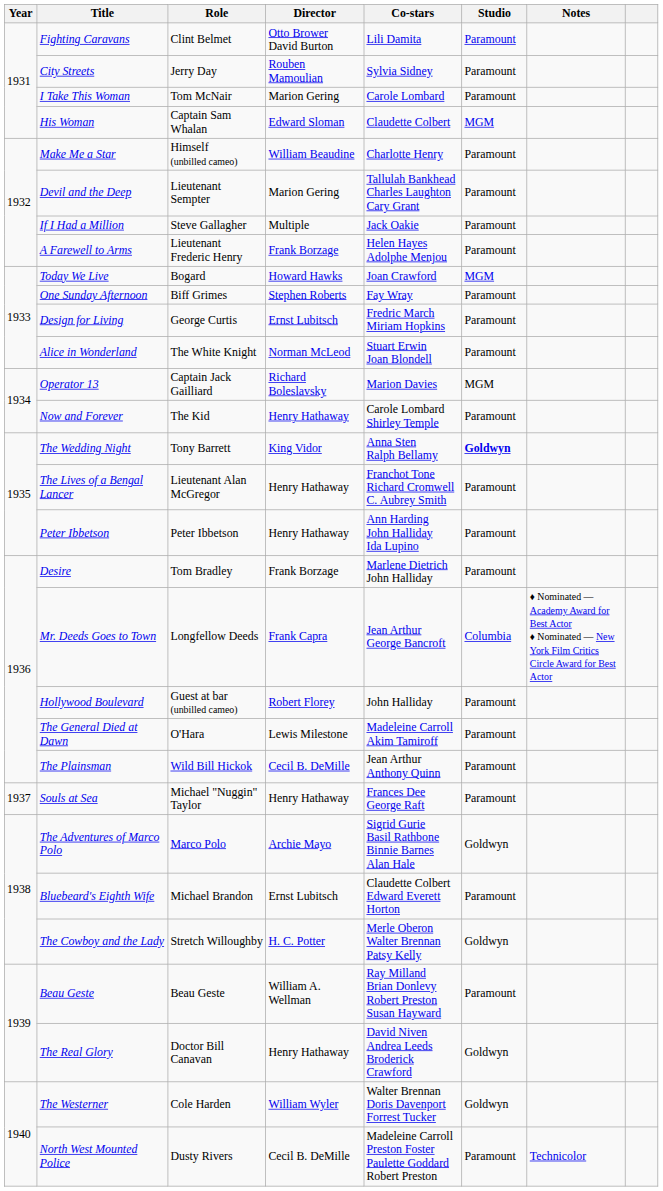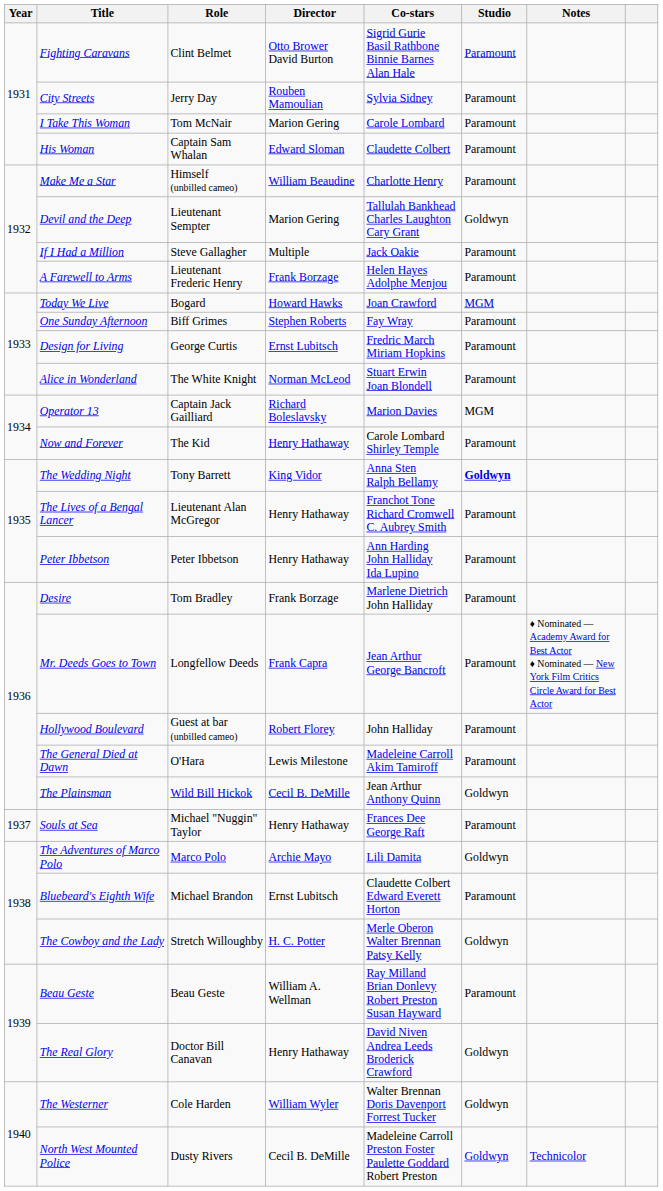 <table class="wikitable sortable" width="100%">
 <tr>
 <th width="5%">Year</th>
 <th width="20%">Title</th>
 <th width="15%">Role</th>
 <th width="15%">Director</th>
 <th width="15%">Co-stars</th>
 <th width="10%">Studio</th>
 <th width="15%" class="unsortable">Notes</th>
 <th width="5%" class="unsortable"></th>
 </tr>
 <tr>
 <td rowspan=4>1931</td>
 <td><em><a href='#'>Fighting Caravans</a></em></td>
 <td>Clint Belmet</td>
 <td><a href='#'>Otto Brower</a><br>David Burton</td>
-<td><a href='#'>Lili Damita</a></td>
+<td><a href='#'>Sigrid Gurie</a><br><a href='#'>Basil Rathbone</a><br><a href='#'>Binnie Barnes</a><br><a href='#'>Alan Hale</a></td>
 <td><a href='#'>Paramount</a></td>
 <td></td>
 <td></td>
 </tr>
 <tr>
 <td><em><a href='#'>City Streets</a></em></td>
 <td>Jerry Day</td>
 <td><a href='#'>Rouben Mamoulian</a></td>
 <td><a href='#'>Sylvia Sidney</a></td>
 <td>Paramount</td>
 <td></td>
 <td></td>
 </tr>
 <tr>
 <td><em><a href='#'>I Take This Woman</a></em></td>
 <td>Tom McNair</td>
 <td>Marion Gering</td>
 <td><a href='#'>Carole Lombard</a></td>
 <td>Paramount</td>
 <td></td>
 <td></td>
 </tr>
 <tr>
 <td><em><a href='#'>His Woman</a></em></td>
 <td>Captain Sam Whalan</td>
 <td><a href='#'>Edward Sloman</a></td>
 <td><a href='#'>Claudette Colbert</a></td>
-<td><a href='#'>MGM</a></td>
+<td>Paramount</td>
 <td></td>
 <td></td>
 </tr>
 <tr>
 <td rowspan=4>1932</td>
 <td><em><a href='#'>Make Me a Star</a></em></td>
 <td>Himself<br><small>(unbilled cameo)</small></td>
 <td><a href='#'>William Beaudine</a></td>
 <td><a href='#'>Charlotte Henry</a></td>
 <td>Paramount</td>
 <td></td>
 <td></td>
 </tr>
 <tr>
 <td><em><a href='#'>Devil and the Deep</a></em></td>
 <td>Lieutenant Sempter</td>
 <td>Marion Gering</td>
 <td><a href='#'>Tallulah Bankhead</a><br><a href='#'>Charles Laughton</a><br><a href='#'>Cary Grant</a></td>
-<td>Paramount</td>
+<td>Goldwyn</td>
 <td></td>
 <td></td>
 </tr>
 <tr>
 <td><em><a href='#'>If I Had a Million</a></em></td>
 <td>Steve Gallagher</td>
 <td>Multiple</td>
 <td><a href='#'>Jack Oakie</a></td>
 <td>Paramount</td>
 <td></td>
 <td></td>
 </tr>
 <tr>
 <td><em><a href='#'>A Farewell to Arms</a></em></td>
 <td>Lieutenant Frederic Henry</td>
 <td><a href='#'>Frank Borzage</a></td>
 <td><a href='#'>Helen Hayes</a><br><a href='#'>Adolphe Menjou</a></td>
 <td>Paramount</td>
 <td></td>
 <td></td>
 </tr>
 <tr>
 <td rowspan=4>1933</td>
 <td><em><a href='#'>Today We Live</a></em></td>
 <td>Bogard</td>
 <td><a href='#'>Howard Hawks</a></td>
 <td><a href='#'>Joan Crawford</a></td>
 <td><a href='#'>MGM</a></td>
 <td></td>
 <td></td>
 </tr>
 <tr>
 <td><em><a href='#'>One Sunday Afternoon</a></em></td>
 <td>Biff Grimes</td>
 <td><a href='#'>Stephen Roberts</a></td>
 <td><a href='#'>Fay Wray</a></td>
 <td>Paramount</td>
 <td></td>
 <td></td>
 </tr>
 <tr>
 <td><em><a href='#'>Design for Living</a></em></td>
 <td>George Curtis</td>
 <td><a href='#'>Ernst Lubitsch</a></td>
 <td><a href='#'>Fredric March</a><br><a href='#'>Miriam Hopkins</a></td>
 <td>Paramount</td>
 <td></td>
 <td></td>
 </tr>
 <tr>
 <td><em><a href='#'>Alice in Wonderland</a></em></td>
 <td>The White Knight</td>
 <td><a href='#'>Norman McLeod</a></td>
 <td><a href='#'>Stuart Erwin</a><br><a href='#'>Joan Blondell</a></td>
 <td>Paramount</td>
 <td></td>
 <td></td>
 </tr>
 <tr>
 <td rowspan=2>1934</td>
 <td><em><a href='#'>Operator 13</a></em></td>
 <td>Captain Jack Gailliard</td>
 <td><a href='#'>Richard Boleslavsky</a></td>
 <td><a href='#'>Marion Davies</a></td>
 <td>MGM</td>
 <td></td>
 <td></td>
 </tr>
 <tr>
 <td><em><a href='#'>Now and Forever</a></em></td>
 <td>The Kid</td>
 <td><a href='#'>Henry Hathaway</a></td>
 <td>Carole Lombard<br><a href='#'>Shirley Temple</a></td>
 <td>Paramount</td>
 <td></td>
 <td></td>
 </tr>
 <tr>
 <td rowspan=3>1935</td>
 <td><em><a href='#'>The Wedding Night</a></em></td>
 <td>Tony Barrett</td>
 <td><a href='#'>King Vidor</a></td>
 <td><a href='#'>Anna Sten</a><br><a href='#'>Ralph Bellamy</a></td>
 <td><strong><a href='#'>Goldwyn</a></strong></td>
 <td></td>
 <td></td>
 </tr>
 <tr>
 <td><em><a href='#'>The Lives of a Bengal Lancer</a></em></td>
 <td>Lieutenant Alan McGregor</td>
 <td>Henry Hathaway</td>
 <td><a href='#'>Franchot Tone</a><br><a href='#'>Richard Cromwell</a><br><a href='#'>C. Aubrey Smith</a></td>
 <td>Paramount</td>
 <td></td>
 <td></td>
 </tr>
 <tr>
 <td><em><a href='#'>Peter Ibbetson</a></em></td>
 <td>Peter Ibbetson</td>
 <td>Henry Hathaway</td>
 <td><a href='#'>Ann Harding</a><br><a href='#'>John Halliday</a><br><a href='#'>Ida Lupino</a></td>
 <td>Paramount</td>
 <td></td>
 <td></td>
 </tr>
 <tr>
 <td rowspan=5>1936</td>
 <td><em><a href='#'>Desire</a></em></td>
 <td>Tom Bradley</td>
 <td>Frank Borzage</td>
 <td><a href='#'>Marlene Dietrich</a><br>John Halliday</td>
 <td>Paramount</td>
 <td></td>
 <td></td>
 </tr>
 <tr>
 <td><em><a href='#'>Mr. Deeds Goes to Town</a></em></td>
 <td>Longfellow Deeds</td>
 <td><a href='#'>Frank Capra</a></td>
 <td><a href='#'>Jean Arthur</a><br><a href='#'>George Bancroft</a></td>
-<td><a href='#'>Columbia</a></td>
+<td>Paramount</td>
 <td><small>♦ Nominated — <a href='#'>Academy Award for Best Actor</a><br>♦ Nominated — <a href='#'>New York Film Critics Circle Award for Best Actor</a></small></td>
 <td></td>
 </tr>
 <tr>
 <td><em><a href='#'>Hollywood Boulevard</a></em></td>
 <td>Guest at bar<br><small>(unbilled cameo)</small></td>
 <td><a href='#'>Robert Florey</a></td>
 <td>John Halliday</td>
 <td>Paramount</td>
 <td></td>
 <td></td>
 </tr>
 <tr>
 <td><em><a href='#'>The General Died at Dawn</a></em></td>
 <td>O'Hara</td>
 <td>Lewis Milestone</td>
 <td><a href='#'>Madeleine Carroll</a><br><a href='#'>Akim Tamiroff</a></td>
 <td>Paramount</td>
 <td></td>
 <td></td>
 </tr>
 <tr>
 <td><em><a href='#'>The Plainsman</a></em></td>
 <td><a href='#'>Wild Bill Hickok</a></td>
 <td><a href='#'>Cecil B. DeMille</a></td>
 <td>Jean Arthur<br><a href='#'>Anthony Quinn</a></td>
-<td>Paramount</td>
+<td>Goldwyn</td>
 <td></td>
 <td></td>
 </tr>
 <tr>
 <td>1937</td>
 <td><em><a href='#'>Souls at Sea</a></em></td>
 <td>Michael "Nuggin" Taylor</td>
 <td>Henry Hathaway</td>
 <td><a href='#'>Frances Dee</a><br><a href='#'>George Raft</a></td>
 <td>Paramount</td>
 <td></td>
 <td></td>
 </tr>
 <tr>
 <td rowspan=3>1938</td>
 <td><em><a href='#'>The Adventures of Marco Polo</a></em></td>
 <td><a href='#'>Marco Polo</a></td>
 <td><a href='#'>Archie Mayo</a></td>
-<td><a href='#'>Sigrid Gurie</a><br><a href='#'>Basil Rathbone</a><br><a href='#'>Binnie Barnes</a><br><a href='#'>Alan Hale</a></td>
+<td><a href='#'>Lili Damita</a></td>
 <td>Goldwyn</td>
 <td></td>
 <td></td>
 </tr>
 <tr>
 <td><em><a href='#'>Bluebeard's Eighth Wife</a></em></td>
 <td>Michael Brandon</td>
 <td>Ernst Lubitsch</td>
 <td>Claudette Colbert<br><a href='#'>Edward Everett Horton</a></td>
 <td>Paramount</td>
 <td></td>
 <td></td>
 </tr>
 <tr>
 <td><em><a href='#'>The Cowboy and the Lady</a></em></td>
 <td>Stretch Willoughby</td>
 <td><a href='#'>H. C. Potter</a></td>
 <td><a href='#'>Merle Oberon</a><br><a href='#'>Walter Brennan</a><br><a href='#'>Patsy Kelly</a></td>
 <td>Goldwyn</td>
 <td></td>
 <td></td>
 </tr>
 <tr>
 <td rowspan=2>1939</td>
 <td><em><a href='#'>Beau Geste</a></em></td>
 <td>Beau Geste</td>
 <td>William A. Wellman</td>
 <td><a href='#'>Ray Milland</a><br><a href='#'>Brian Donlevy</a><br><a href='#'>Robert Preston</a><br><a href='#'>Susan Hayward</a></td>
 <td>Paramount</td>
 <td></td>
 <td></td>
 </tr>
 <tr>
 <td><em><a href='#'>The Real Glory</a></em></td>
 <td>Doctor Bill Canavan</td>
 <td>Henry Hathaway</td>
 <td><a href='#'>David Niven</a><br><a href='#'>Andrea Leeds</a><br><a href='#'>Broderick Crawford</a></td>
 <td>Goldwyn</td>
 <td></td>
 <td></td>
 </tr>
 <tr>
 <td rowspan=2>1940</td>
 <td><em><a href='#'>The Westerner</a></em></td>
 <td>Cole Harden</td>
 <td><a href='#'>William Wyler</a></td>
 <td>Walter Brennan<br><a href='#'>Doris Davenport</a><br><a href='#'>Forrest Tucker</a></td>
 <td>Goldwyn</td>
 <td></td>
 <td></td>
 </tr>
 <tr>
 <td><em><a href='#'>North West Mounted Police</a></em></td>
 <td>Dusty Rivers</td>
 <td>Cecil B. DeMille</td>
 <td>Madeleine Carroll<br><a href='#'>Preston Foster</a><br><a href='#'>Paulette Goddard</a><br>Robert Preston</td>
-<td>Paramount</td>
+<td><a href='#'>Goldwyn</a></td>
 <td><a href='#'>Technicolor</a></td>
 <td></td>
 </tr>
 </table>
